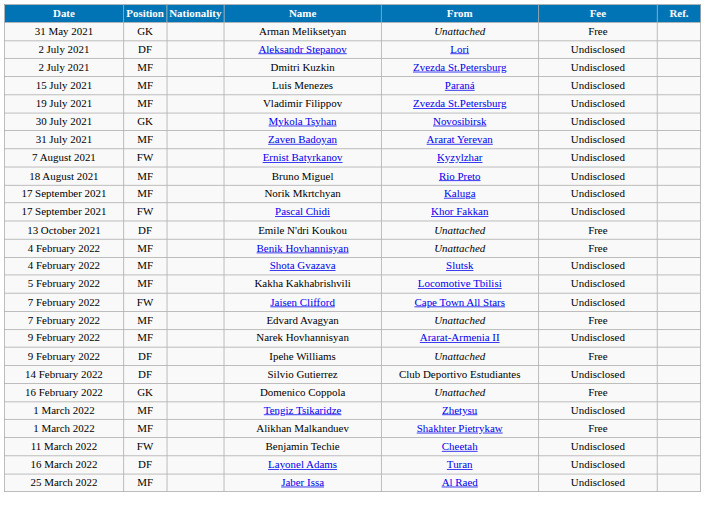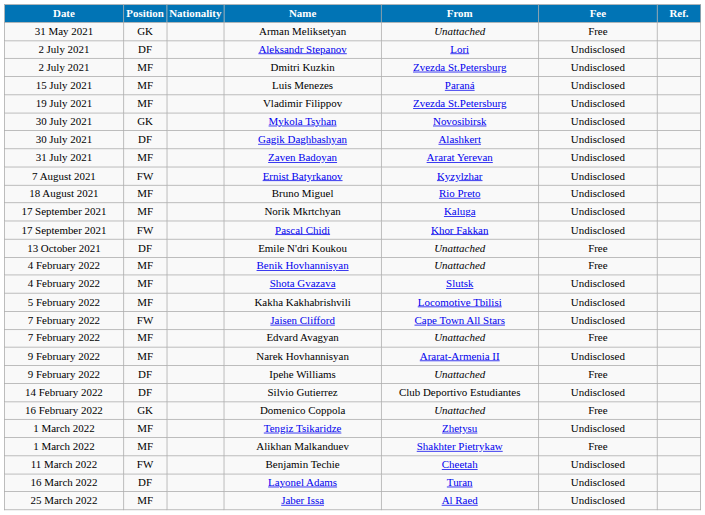 <table class="wikitable"  style="text-align:center; font-size:90%; ">
 <tr>
 <th style="background:#0174B5; color:#FFFFFF; width:150px;">Date</th>
 <th style="background:#0174B5; color:#FFFFFF; width:50px;">Position</th>
 <th style="background:#0174B5; color:#FFFFFF; width:50px;">Nationality</th>
 <th style="background:#0174B5; color:#FFFFFF; width:200px;">Name</th>
 <th style="background:#0174B5; color:#FFFFFF; width:200px;">From</th>
 <th style="background:#0174B5; color:#FFFFFF; width:150px;">Fee</th>
 <th style="background:#0174B5; color:#FFFFFF; width:50px;">Ref.</th>
 </tr>
 <tr>
 <td>31 May 2021</td>
 <td>GK</td>
 <td></td>
 <td>Arman Meliksetyan</td>
 <td><em>Unattached</em></td>
 <td>Free</td>
 <td></td>
 </tr>
 <tr>
 <td>2 July 2021</td>
 <td>DF</td>
 <td></td>
 <td><a href='#'>Aleksandr Stepanov</a></td>
 <td><a href='#'>Lori</a></td>
 <td>Undisclosed</td>
 <td></td>
 </tr>
 <tr>
 <td>2 July 2021</td>
 <td>MF</td>
 <td></td>
 <td>Dmitri Kuzkin</td>
 <td><a href='#'>Zvezda St.Petersburg</a></td>
 <td>Undisclosed</td>
 <td></td>
 </tr>
 <tr>
 <td>15 July 2021</td>
 <td>MF</td>
 <td></td>
 <td>Luis Menezes</td>
 <td><a href='#'>Paraná</a></td>
 <td>Undisclosed</td>
 <td></td>
 </tr>
 <tr>
 <td>19 July 2021</td>
 <td>MF</td>
 <td></td>
 <td>Vladimir Filippov</td>
 <td><a href='#'>Zvezda St.Petersburg</a></td>
 <td>Undisclosed</td>
 <td></td>
 </tr>
 <tr>
 <td>30 July 2021</td>
 <td>GK</td>
 <td></td>
 <td><a href='#'>Mykola Tsyhan</a></td>
 <td><a href='#'>Novosibirsk</a></td>
+<td>Undisclosed</td>
+<td></td>
+</tr>
+<tr>
+<td>30 July 2021</td>
+<td>DF</td>
+<td></td>
+<td><a href='#'>Gagik Daghbashyan</a></td>
+<td><a href='#'>Alashkert</a></td>
 <td>Undisclosed</td>
 <td></td>
 </tr>
 <tr>
 <td>31 July 2021</td>
 <td>MF</td>
 <td></td>
 <td><a href='#'>Zaven Badoyan</a></td>
 <td><a href='#'>Ararat Yerevan</a></td>
 <td>Undisclosed</td>
 <td></td>
 </tr>
 <tr>
 <td>7 August 2021</td>
 <td>FW</td>
 <td></td>
 <td><a href='#'>Ernist Batyrkanov</a></td>
 <td><a href='#'>Kyzylzhar</a></td>
 <td>Undisclosed</td>
 <td></td>
 </tr>
 <tr>
 <td>18 August 2021</td>
 <td>MF</td>
 <td></td>
 <td>Bruno Miguel</td>
 <td><a href='#'>Rio Preto</a></td>
 <td>Undisclosed</td>
 <td></td>
 </tr>
 <tr>
 <td>17 September 2021</td>
 <td>MF</td>
 <td></td>
 <td>Norik Mkrtchyan</td>
 <td><a href='#'>Kaluga</a></td>
 <td>Undisclosed</td>
 <td></td>
 </tr>
 <tr>
 <td>17 September 2021</td>
 <td>FW</td>
 <td></td>
 <td><a href='#'>Pascal Chidi</a></td>
 <td><a href='#'>Khor Fakkan</a></td>
 <td>Undisclosed</td>
 <td></td>
 </tr>
 <tr>
 <td>13 October 2021</td>
 <td>DF</td>
 <td></td>
 <td>Emile N'dri Koukou</td>
 <td><em>Unattached</em></td>
 <td>Free</td>
 <td></td>
 </tr>
 <tr>
 <td>4 February 2022</td>
 <td>MF</td>
 <td></td>
 <td><a href='#'>Benik Hovhannisyan</a></td>
 <td><em>Unattached</em></td>
 <td>Free</td>
 <td></td>
 </tr>
 <tr>
 <td>4 February 2022</td>
 <td>MF</td>
 <td></td>
 <td><a href='#'>Shota Gvazava</a></td>
 <td><a href='#'>Slutsk</a></td>
 <td>Undisclosed</td>
 <td></td>
 </tr>
 <tr>
 <td>5 February 2022</td>
 <td>MF</td>
 <td></td>
 <td>Kakha Kakhabrishvili</td>
 <td><a href='#'>Locomotive Tbilisi</a></td>
 <td>Undisclosed</td>
 <td></td>
 </tr>
 <tr>
 <td>7 February 2022</td>
 <td>FW</td>
 <td></td>
 <td><a href='#'>Jaisen Clifford</a></td>
 <td><a href='#'>Cape Town All Stars</a></td>
 <td>Undisclosed</td>
 <td></td>
 </tr>
 <tr>
 <td>7 February 2022</td>
 <td>MF</td>
 <td></td>
 <td>Edvard Avagyan</td>
 <td><em>Unattached</em></td>
 <td>Free</td>
 <td></td>
 </tr>
 <tr>
 <td>9 February 2022</td>
 <td>MF</td>
 <td></td>
 <td>Narek Hovhannisyan</td>
 <td><a href='#'>Ararat-Armenia II</a></td>
 <td>Undisclosed</td>
 <td></td>
 </tr>
 <tr>
 <td>9 February 2022</td>
 <td>DF</td>
 <td></td>
 <td>Ipehe Williams</td>
 <td><em>Unattached</em></td>
 <td>Free</td>
 <td></td>
 </tr>
 <tr>
 <td>14 February 2022</td>
 <td>DF</td>
 <td></td>
 <td>Silvio Gutierrez</td>
 <td>Club Deportivo Estudiantes</td>
 <td>Undisclosed</td>
 <td></td>
 </tr>
 <tr>
 <td>16 February 2022</td>
 <td>GK</td>
 <td></td>
 <td>Domenico Coppola</td>
 <td><em>Unattached</em></td>
 <td>Free</td>
 <td></td>
 </tr>
 <tr>
 <td>1 March 2022</td>
 <td>MF</td>
 <td></td>
 <td><a href='#'>Tengiz Tsikaridze</a></td>
 <td><a href='#'>Zhetysu</a></td>
 <td>Undisclosed</td>
 <td></td>
 </tr>
 <tr>
 <td>1 March 2022</td>
 <td>MF</td>
 <td></td>
 <td>Alikhan Malkanduev</td>
 <td><a href='#'>Shakhter Pietrykaw</a></td>
 <td>Free</td>
 <td></td>
 </tr>
 <tr>
 <td>11 March 2022</td>
 <td>FW</td>
 <td></td>
 <td>Benjamin Techie</td>
 <td><a href='#'>Cheetah</a></td>
 <td>Undisclosed</td>
 <td></td>
 </tr>
 <tr>
 <td>16 March 2022</td>
 <td>DF</td>
 <td></td>
 <td><a href='#'>Layonel Adams</a></td>
 <td><a href='#'>Turan</a></td>
 <td>Undisclosed</td>
 <td></td>
 </tr>
 <tr>
 <td>25 March 2022</td>
 <td>MF</td>
 <td></td>
 <td><a href='#'>Jaber Issa</a></td>
 <td><a href='#'>Al Raed</a></td>
 <td>Undisclosed</td>
 <td></td>
 </tr>
 </table>
